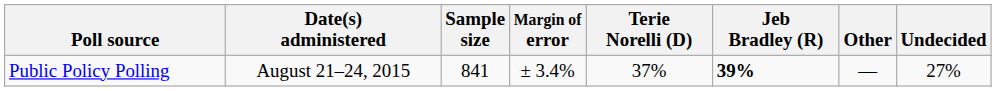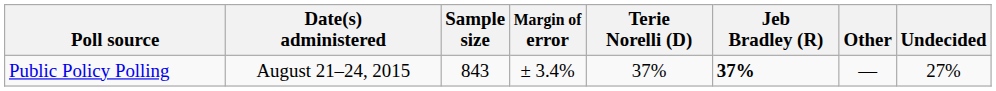 <table class="wikitable">
 <tr valign= bottom>
 <th style="width:180px;">Poll source</th>
 <th style="width:175px;">Date(s)<br>administered</th>
 <th class=small>Sample<br>size</th>
 <th><small>Margin of</small><br>error</th>
 <th style="width:100px;">Terie<br>Norelli (D)</th>
 <th style="width:100px;">Jeb<br>Bradley (R)</th>
 <th>Other</th>
 <th>Undecided</th>
 </tr>
 <tr>
 <td><a href='#'>Public Policy Polling</a></td>
 <td align=center>August 21–24, 2015</td>
-<td align=center>841</td>
+<td align=center>843</td>
 <td align=center>± 3.4%</td>
 <td align=center>37%</td>
-<td><strong>39%</strong></td>
+<td><strong>37%</strong></td>
 <td align=center>—</td>
 <td align=center>27%</td>
 </tr>
 </table>
